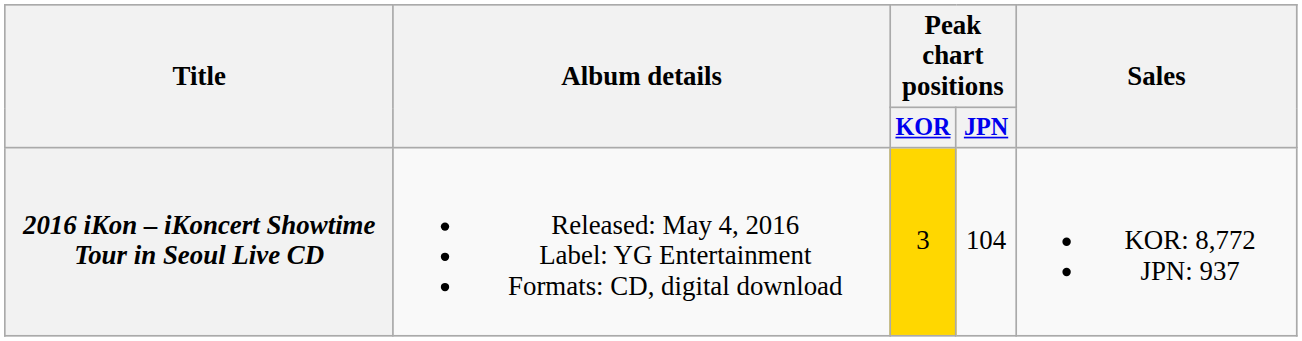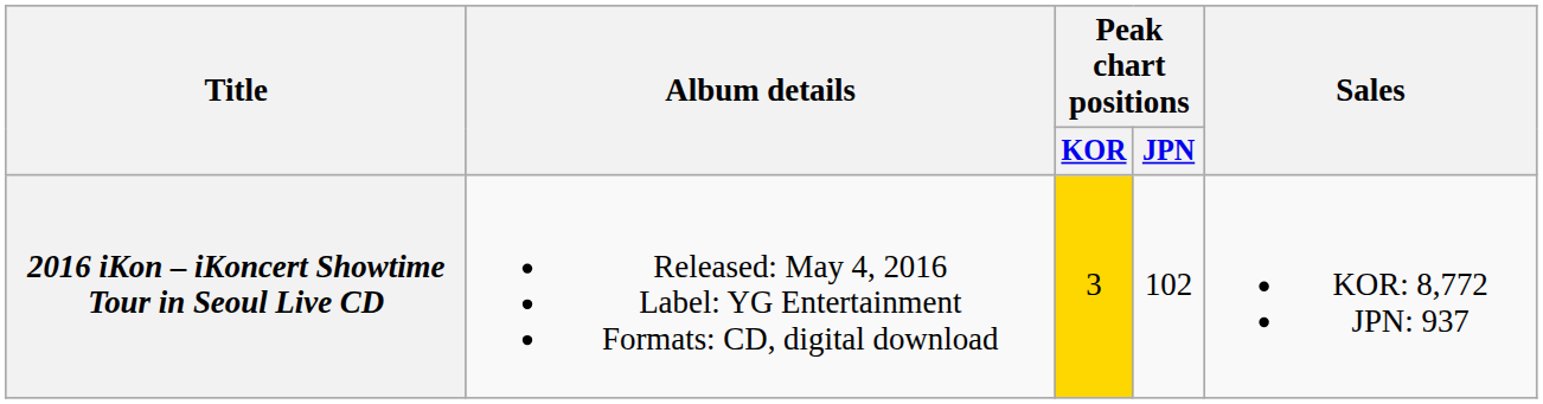 <table class="wikitable plainrowheaders" style="text-align:center;">
 <tr>
 <th scope="col" rowspan="2" style="width:14em;">Title</th>
 <th scope="col" rowspan="2" style="width:18em;">Album details</th>
 <th scope="col" colspan="2">Peak chart positions</th>
 <th scope="col" rowspan=2 style="width:10em;">Sales</th>
 </tr>
 <tr>
 <th scope="col" style="width:2em;font-size:90%;"><a href='#'>KOR</a><br></th>
 <th scope="col" style="width:2em;font-size:90%;"><a href='#'>JPN</a><br></th>
 </tr>
 <tr>
 <th scope="row"><em>2016 iKon – iKoncert Showtime<br>Tour in Seoul Live CD</em></th>
 <td><br><ul><li>Released: May 4, 2016</li><li>Label: YG Entertainment</li><li>Formats: CD, digital download</li></ul></td>
 <td style="background: gold;">3</td>
-<td>104</td>
+<td>102</td>
 <td><br><ul><li>KOR: 8,772</li><li>JPN: 937</li></ul></td>
 </tr>
 </table>
